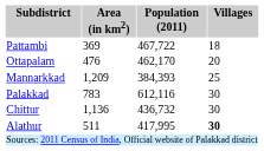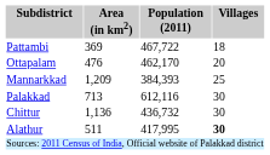 <table align="left" class="toccolours" cellspacing="1" cellpadding="1" style="margin-right: .5em; margin-top: .4em; font-size: 90%">
 <tr>
 </tr>
 <tr bgcolor="#cccccc" valign="top">
 <th>Subdistrict</th>
 <th>Area<br>(in km<sup>2</sup>)</th>
 <th>Population<br>(2011)</th>
 <th>Villages</th>
 </tr>
 <tr>
 <td><a href='#'>Pattambi</a></td>
 <td>369</td>
 <td>467,722</td>
 <td>18</td>
 </tr>
 <tr>
 <td><a href='#'>Ottapalam</a></td>
 <td>476</td>
 <td>462,170</td>
 <td>20</td>
 </tr>
 <tr>
 <td><a href='#'>Mannarkkad</a></td>
 <td>1,209</td>
 <td>384,393</td>
 <td>25</td>
 </tr>
 <tr>
 <td><a href='#'>Palakkad</a></td>
-<td>783</td>
+<td>713</td>
 <td>612,116</td>
 <td>30</td>
 </tr>
 <tr>
 <td><a href='#'>Chittur</a></td>
 <td>1,136</td>
 <td>436,732</td>
 <td>30</td>
 </tr>
 <tr>
 <td><a href='#'>Alathur</a></td>
 <td>511</td>
 <td>417,995</td>
 <td><strong>30</strong></td>
 </tr>
 <tr>
 <td style="font-size: 80%" colspan=5 bgcolor="#cceeff" align="center">Sources: <a href='#'>2011 Census of India</a>, Official website of Palakkad district</td>
 </tr>
 </table>
